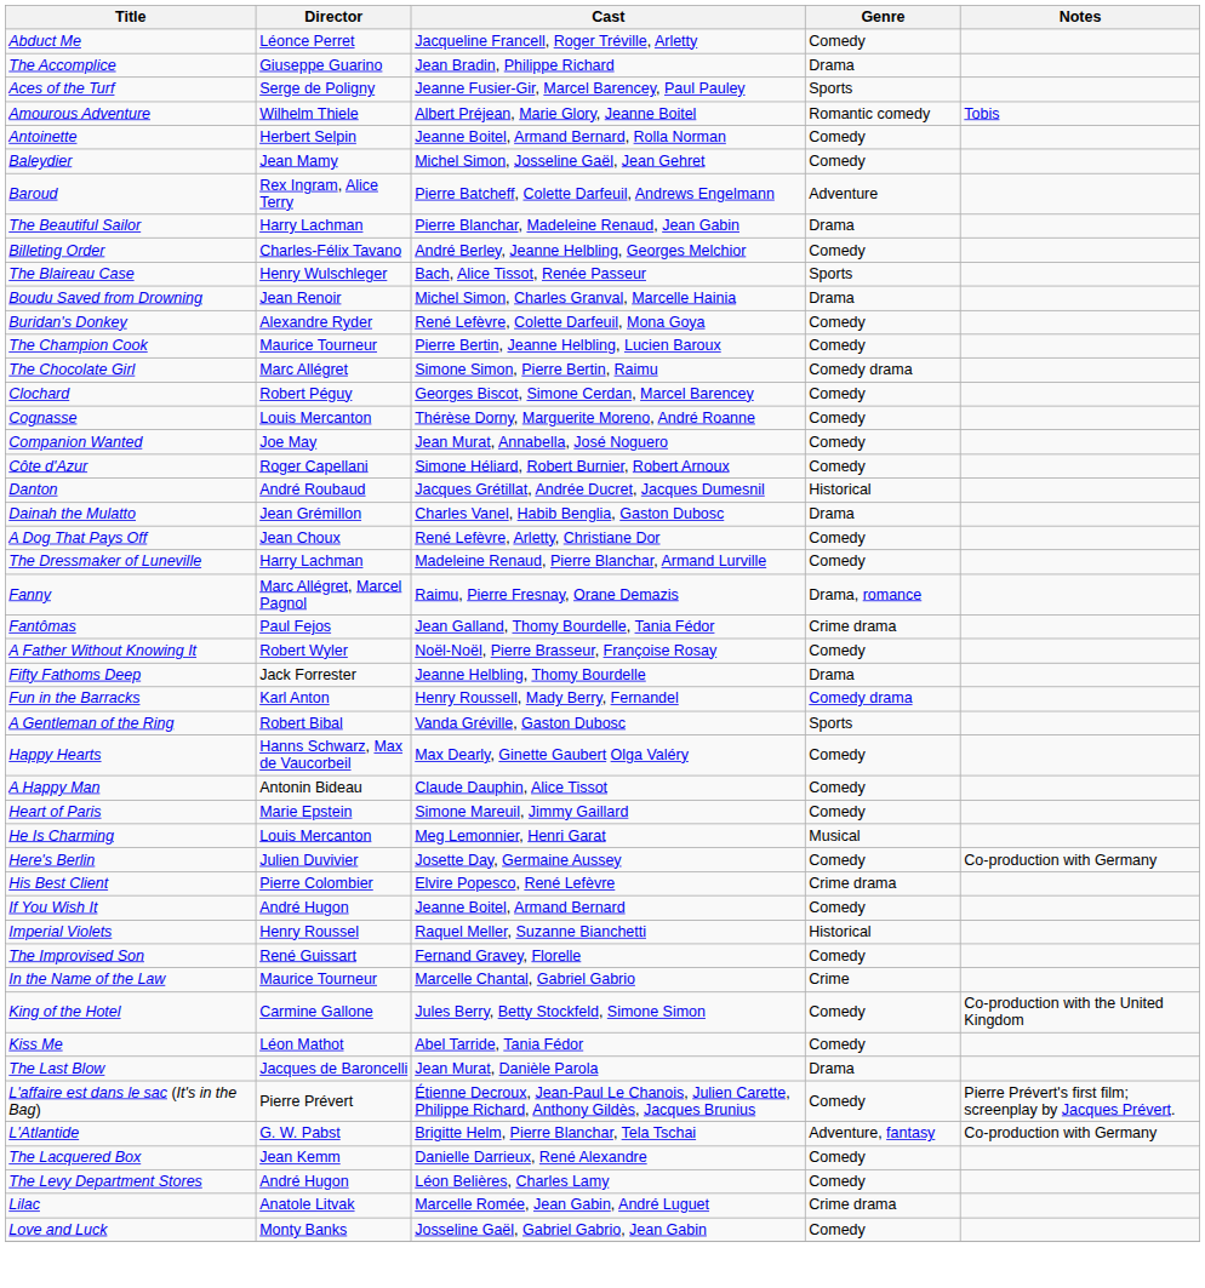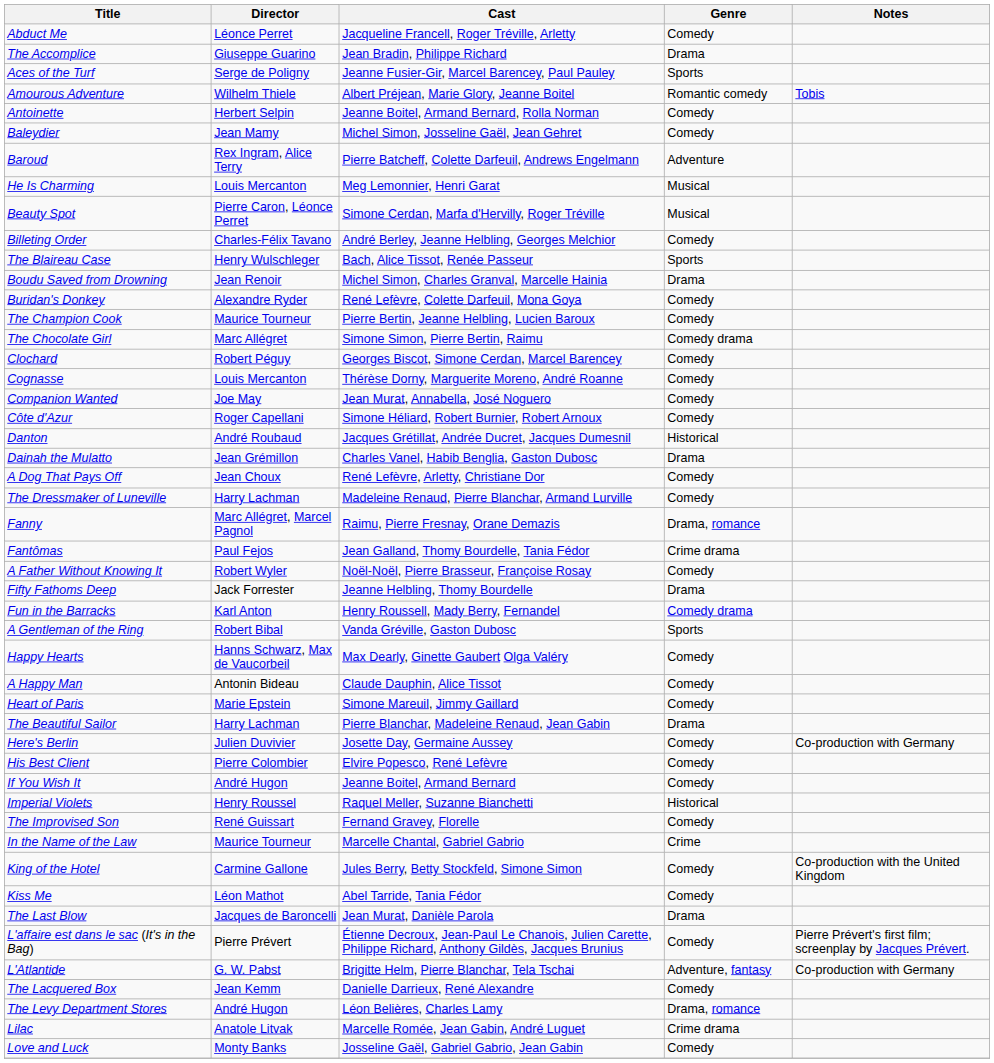 <table class="wikitable" style="width:100%;">
 <tr>
 <th style="width:21%;">Title</th>
 <th style="width:13%;">Director</th>
 <th style="width:33%;">Cast</th>
 <th style="width:13%;">Genre</th>
 <th style="width:20%;">Notes</th>
 </tr>
 <tr>
 <td><em><a href='#'>Abduct Me</a></em></td>
 <td><a href='#'>Léonce Perret</a></td>
 <td><a href='#'>Jacqueline Francell</a>, <a href='#'>Roger Tréville</a>, <a href='#'>Arletty</a></td>
 <td>Comedy</td>
 <td></td>
 </tr>
 <tr>
 <td><em><a href='#'>The Accomplice</a></em></td>
 <td><a href='#'>Giuseppe Guarino</a></td>
 <td><a href='#'>Jean Bradin</a>, <a href='#'>Philippe Richard</a></td>
 <td>Drama</td>
 <td></td>
 </tr>
 <tr>
 <td><em><a href='#'>Aces of the Turf</a></em></td>
 <td><a href='#'>Serge de Poligny</a></td>
 <td><a href='#'>Jeanne Fusier-Gir</a>, <a href='#'>Marcel Barencey</a>, <a href='#'>Paul Pauley</a></td>
 <td>Sports</td>
 <td></td>
 </tr>
 <tr>
 <td><em><a href='#'>Amourous Adventure</a></em></td>
 <td><a href='#'>Wilhelm Thiele</a></td>
 <td><a href='#'>Albert Préjean</a>, <a href='#'>Marie Glory</a>, <a href='#'>Jeanne Boitel</a></td>
 <td>Romantic comedy</td>
 <td><a href='#'>Tobis</a></td>
 </tr>
 <tr>
 <td><em><a href='#'>Antoinette</a></em></td>
 <td><a href='#'>Herbert Selpin</a></td>
 <td><a href='#'>Jeanne Boitel</a>, <a href='#'>Armand Bernard</a>, <a href='#'>Rolla Norman</a></td>
 <td>Comedy</td>
 <td></td>
 </tr>
 <tr>
 <td><em><a href='#'>Baleydier</a></em></td>
 <td><a href='#'>Jean Mamy</a></td>
 <td><a href='#'>Michel Simon</a>, <a href='#'>Josseline Gaël</a>, <a href='#'>Jean Gehret</a></td>
 <td>Comedy</td>
 <td></td>
 </tr>
 <tr>
 <td><em><a href='#'>Baroud</a></em></td>
 <td><a href='#'>Rex Ingram</a>, <a href='#'>Alice Terry</a></td>
 <td><a href='#'>Pierre Batcheff</a>, <a href='#'>Colette Darfeuil</a>, <a href='#'>Andrews Engelmann</a></td>
 <td>Adventure</td>
 <td></td>
 </tr>
 <tr>
-<td><em><a href='#'>The Beautiful Sailor</a></em></td>
-<td><a href='#'>Harry Lachman</a></td>
-<td><a href='#'>Pierre Blanchar</a>, <a href='#'>Madeleine Renaud</a>, <a href='#'>Jean Gabin</a></td>
-<td>Drama</td>
+<td><em><a href='#'>He Is Charming</a></em></td>
+<td><a href='#'>Louis Mercanton</a></td>
+<td><a href='#'>Meg Lemonnier</a>, <a href='#'>Henri Garat</a></td>
+<td>Musical</td>
+<td></td>
+</tr>
+<tr>
+<td><em><a href='#'>Beauty Spot</a></em></td>
+<td><a href='#'>Pierre Caron</a>, <a href='#'>Léonce Perret</a></td>
+<td><a href='#'>Simone Cerdan</a>, <a href='#'>Marfa d'Hervilly</a>, <a href='#'>Roger Tréville</a></td>
+<td>Musical</td>
 <td></td>
 </tr>
 <tr>
 <td><em><a href='#'>Billeting Order</a></em></td>
 <td><a href='#'>Charles-Félix Tavano</a></td>
 <td><a href='#'>André Berley</a>, <a href='#'>Jeanne Helbling</a>, <a href='#'>Georges Melchior</a></td>
 <td>Comedy</td>
 <td></td>
 </tr>
 <tr>
 <td><em><a href='#'>The Blaireau Case</a></em></td>
 <td><a href='#'>Henry Wulschleger</a></td>
 <td><a href='#'>Bach</a>, <a href='#'>Alice Tissot</a>, <a href='#'>Renée Passeur</a></td>
 <td>Sports</td>
 <td></td>
 </tr>
 <tr>
 <td><em><a href='#'>Boudu Saved from Drowning</a></em></td>
 <td><a href='#'>Jean Renoir</a></td>
 <td><a href='#'>Michel Simon</a>, <a href='#'>Charles Granval</a>, <a href='#'>Marcelle Hainia</a></td>
 <td>Drama</td>
 <td></td>
 </tr>
 <tr>
 <td><em><a href='#'>Buridan's Donkey</a></em></td>
 <td><a href='#'>Alexandre Ryder</a></td>
 <td><a href='#'>René Lefèvre</a>, <a href='#'>Colette Darfeuil</a>, <a href='#'>Mona Goya</a></td>
 <td>Comedy</td>
 <td></td>
 </tr>
 <tr>
 <td><em><a href='#'>The Champion Cook</a></em></td>
 <td><a href='#'>Maurice Tourneur</a></td>
 <td><a href='#'>Pierre Bertin</a>, <a href='#'>Jeanne Helbling</a>, <a href='#'>Lucien Baroux</a></td>
 <td>Comedy</td>
 <td></td>
 </tr>
 <tr>
 <td><em><a href='#'>The Chocolate Girl</a></em></td>
 <td><a href='#'>Marc Allégret</a></td>
 <td><a href='#'>Simone Simon</a>, <a href='#'>Pierre Bertin</a>, <a href='#'>Raimu</a></td>
 <td>Comedy drama</td>
 <td></td>
 </tr>
 <tr>
 <td><em><a href='#'>Clochard</a></em></td>
 <td><a href='#'>Robert Péguy</a></td>
 <td><a href='#'>Georges Biscot</a>, <a href='#'>Simone Cerdan</a>, <a href='#'>Marcel Barencey</a></td>
 <td>Comedy</td>
 <td></td>
 </tr>
 <tr>
 <td><em><a href='#'>Cognasse</a></em></td>
 <td><a href='#'>Louis Mercanton</a></td>
 <td><a href='#'>Thérèse Dorny</a>, <a href='#'>Marguerite Moreno</a>, <a href='#'>André Roanne</a></td>
 <td>Comedy</td>
 <td></td>
 </tr>
 <tr>
 <td><em><a href='#'>Companion Wanted</a></em></td>
 <td><a href='#'>Joe May</a></td>
 <td><a href='#'>Jean Murat</a>, <a href='#'>Annabella</a>, <a href='#'>José Noguero</a></td>
 <td>Comedy</td>
 <td></td>
 </tr>
 <tr>
 <td><em><a href='#'>Côte d'Azur</a></em></td>
 <td><a href='#'>Roger Capellani</a></td>
 <td><a href='#'>Simone Héliard</a>, <a href='#'>Robert Burnier</a>, <a href='#'>Robert Arnoux</a></td>
 <td>Comedy</td>
 <td></td>
 </tr>
 <tr>
 <td><em><a href='#'>Danton</a></em></td>
 <td><a href='#'>André Roubaud</a></td>
 <td><a href='#'>Jacques Grétillat</a>, <a href='#'>Andrée Ducret</a>, <a href='#'>Jacques Dumesnil</a></td>
 <td>Historical</td>
 <td></td>
 </tr>
 <tr>
 <td><em><a href='#'>Dainah the Mulatto</a></em></td>
 <td><a href='#'>Jean Grémillon</a></td>
 <td><a href='#'>Charles Vanel</a>, <a href='#'>Habib Benglia</a>, <a href='#'>Gaston Dubosc</a></td>
 <td>Drama</td>
 <td></td>
 </tr>
 <tr>
 <td><em><a href='#'>A Dog That Pays Off</a></em></td>
 <td><a href='#'>Jean Choux</a></td>
 <td><a href='#'>René Lefèvre</a>, <a href='#'>Arletty</a>, <a href='#'>Christiane Dor</a></td>
 <td>Comedy</td>
 <td></td>
 </tr>
 <tr>
 <td><em><a href='#'>The Dressmaker of Luneville</a></em></td>
 <td><a href='#'>Harry Lachman</a></td>
 <td><a href='#'>Madeleine Renaud</a>, <a href='#'>Pierre Blanchar</a>, <a href='#'>Armand Lurville</a></td>
 <td>Comedy</td>
 <td></td>
 </tr>
 <tr>
 <td><em><a href='#'>Fanny</a></em></td>
 <td><a href='#'>Marc Allégret</a>, <a href='#'>Marcel Pagnol</a></td>
 <td><a href='#'>Raimu</a>, <a href='#'>Pierre Fresnay</a>, <a href='#'>Orane Demazis</a></td>
 <td>Drama, <a href='#'>romance</a></td>
 <td></td>
 </tr>
 <tr>
 <td><em><a href='#'>Fantômas</a></em></td>
 <td><a href='#'>Paul Fejos</a></td>
 <td><a href='#'>Jean Galland</a>, <a href='#'>Thomy Bourdelle</a>, <a href='#'>Tania Fédor</a></td>
 <td>Crime drama</td>
 <td></td>
 </tr>
 <tr>
 <td><em><a href='#'>A Father Without Knowing It</a></em></td>
 <td><a href='#'>Robert Wyler</a></td>
 <td><a href='#'>Noël-Noël</a>, <a href='#'>Pierre Brasseur</a>, <a href='#'>Françoise Rosay</a></td>
 <td>Comedy</td>
 <td></td>
 </tr>
 <tr>
 <td><em><a href='#'>Fifty Fathoms Deep</a></em></td>
 <td>Jack Forrester</td>
 <td><a href='#'>Jeanne Helbling</a>, <a href='#'>Thomy Bourdelle</a></td>
 <td>Drama</td>
 <td></td>
 </tr>
 <tr>
 <td><em><a href='#'>Fun in the Barracks</a></em></td>
 <td><a href='#'>Karl Anton</a></td>
 <td><a href='#'>Henry Roussell</a>, <a href='#'>Mady Berry</a>, <a href='#'>Fernandel</a></td>
 <td><a href='#'>Comedy drama</a></td>
 <td></td>
 </tr>
 <tr>
 <td><em><a href='#'>A Gentleman of the Ring</a></em></td>
 <td><a href='#'>Robert Bibal</a></td>
 <td><a href='#'>Vanda Gréville</a>, <a href='#'>Gaston Dubosc</a></td>
 <td>Sports</td>
 <td></td>
 </tr>
 <tr>
 <td><em><a href='#'>Happy Hearts</a></em></td>
 <td><a href='#'>Hanns Schwarz</a>, <a href='#'>Max de Vaucorbeil</a></td>
 <td><a href='#'>Max Dearly</a>, <a href='#'>Ginette Gaubert</a> <a href='#'>Olga Valéry</a></td>
 <td>Comedy</td>
 <td></td>
 </tr>
 <tr>
 <td><em><a href='#'>A Happy Man</a></em></td>
 <td>Antonin Bideau</td>
 <td><a href='#'>Claude Dauphin</a>, <a href='#'>Alice Tissot</a></td>
 <td>Comedy</td>
 <td></td>
 </tr>
 <tr>
 <td><em><a href='#'>Heart of Paris</a></em></td>
 <td><a href='#'>Marie Epstein</a></td>
 <td><a href='#'>Simone Mareuil</a>, <a href='#'>Jimmy Gaillard</a></td>
 <td>Comedy</td>
 <td></td>
 </tr>
 <tr>
-<td><em><a href='#'>He Is Charming</a></em></td>
-<td><a href='#'>Louis Mercanton</a></td>
-<td><a href='#'>Meg Lemonnier</a>, <a href='#'>Henri Garat</a></td>
-<td>Musical</td>
+<td><em><a href='#'>The Beautiful Sailor</a></em></td>
+<td><a href='#'>Harry Lachman</a></td>
+<td><a href='#'>Pierre Blanchar</a>, <a href='#'>Madeleine Renaud</a>, <a href='#'>Jean Gabin</a></td>
+<td>Drama</td>
 <td></td>
 </tr>
 <tr>
 <td><em><a href='#'>Here's Berlin</a></em></td>
 <td><a href='#'>Julien Duvivier</a></td>
 <td><a href='#'>Josette Day</a>, <a href='#'>Germaine Aussey</a></td>
 <td>Comedy</td>
 <td>Co-production with Germany</td>
 </tr>
 <tr>
 <td><em><a href='#'>His Best Client</a></em></td>
 <td><a href='#'>Pierre Colombier</a></td>
 <td><a href='#'>Elvire Popesco</a>, <a href='#'>René Lefèvre</a></td>
-<td>Crime drama</td>
+<td>Comedy</td>
 <td></td>
 </tr>
 <tr>
 <td><em><a href='#'>If You Wish It</a></em></td>
 <td><a href='#'>André Hugon</a></td>
 <td><a href='#'>Jeanne Boitel</a>, <a href='#'>Armand Bernard</a></td>
 <td>Comedy</td>
 <td></td>
 </tr>
 <tr>
 <td><em><a href='#'>Imperial Violets</a></em></td>
 <td><a href='#'>Henry Roussel</a></td>
 <td><a href='#'>Raquel Meller</a>, <a href='#'>Suzanne Bianchetti</a></td>
 <td>Historical</td>
 <td></td>
 </tr>
 <tr>
 <td><em><a href='#'>The Improvised Son</a></em></td>
 <td><a href='#'>René Guissart</a></td>
 <td><a href='#'>Fernand Gravey</a>, <a href='#'>Florelle</a></td>
 <td>Comedy</td>
 <td></td>
 </tr>
 <tr>
 <td><em><a href='#'>In the Name of the Law</a></em></td>
 <td><a href='#'>Maurice Tourneur</a></td>
 <td><a href='#'>Marcelle Chantal</a>, <a href='#'>Gabriel Gabrio</a></td>
 <td>Crime</td>
 <td></td>
 </tr>
 <tr>
 <td><em><a href='#'>King of the Hotel</a></em></td>
 <td><a href='#'>Carmine Gallone</a></td>
 <td><a href='#'>Jules Berry</a>, <a href='#'>Betty Stockfeld</a>, <a href='#'>Simone Simon</a></td>
 <td>Comedy</td>
 <td>Co-production with the United Kingdom</td>
 </tr>
 <tr>
 <td><em><a href='#'>Kiss Me</a></em></td>
 <td><a href='#'>Léon Mathot</a></td>
 <td><a href='#'>Abel Tarride</a>, <a href='#'>Tania Fédor</a></td>
 <td>Comedy</td>
 <td></td>
 </tr>
 <tr>
 <td><em><a href='#'>The Last Blow</a></em></td>
 <td><a href='#'>Jacques de Baroncelli</a></td>
 <td><a href='#'>Jean Murat</a>, <a href='#'>Danièle Parola</a></td>
 <td>Drama</td>
 <td></td>
 </tr>
 <tr>
 <td><em><a href='#'>L'affaire est dans le sac</a></em> (<em>It's in the Bag</em>)</td>
 <td>Pierre Prévert</td>
 <td><a href='#'>Étienne Decroux</a>, <a href='#'>Jean-Paul Le Chanois</a>, <a href='#'>Julien Carette</a>, <a href='#'>Philippe Richard</a>, <a href='#'>Anthony Gildès</a>, <a href='#'>Jacques Brunius</a></td>
 <td>Comedy</td>
 <td>Pierre Prévert's first film; screenplay by <a href='#'>Jacques Prévert</a>.</td>
 </tr>
 <tr>
 <td><em><a href='#'>L'Atlantide</a></em></td>
 <td><a href='#'>G. W. Pabst</a></td>
 <td><a href='#'>Brigitte Helm</a>, <a href='#'>Pierre Blanchar</a>, <a href='#'>Tela Tschai</a></td>
 <td>Adventure, <a href='#'>fantasy</a></td>
 <td>Co-production with Germany</td>
 </tr>
 <tr>
 <td><em><a href='#'>The Lacquered Box</a></em></td>
 <td><a href='#'>Jean Kemm</a></td>
 <td><a href='#'>Danielle Darrieux</a>, <a href='#'>René Alexandre</a></td>
 <td>Comedy</td>
 <td></td>
 </tr>
 <tr>
 <td><em><a href='#'>The Levy Department Stores</a></em></td>
 <td><a href='#'>André Hugon</a></td>
 <td><a href='#'>Léon Belières</a>, <a href='#'>Charles Lamy</a></td>
-<td>Comedy</td>
+<td>Drama, <a href='#'>romance</a></td>
 <td></td>
 </tr>
 <tr>
 <td><em><a href='#'>Lilac</a></em></td>
 <td><a href='#'>Anatole Litvak</a></td>
 <td><a href='#'>Marcelle Romée</a>, <a href='#'>Jean Gabin</a>, <a href='#'>André Luguet</a></td>
 <td>Crime drama</td>
 <td></td>
 </tr>
 <tr>
 <td><em><a href='#'>Love and Luck</a></em></td>
 <td><a href='#'>Monty Banks</a></td>
 <td><a href='#'>Josseline Gaël</a>, <a href='#'>Gabriel Gabrio</a>, <a href='#'>Jean Gabin</a></td>
 <td>Comedy</td>
 <td></td>
 </tr>
 <tr>
 </tr>
 </table>
